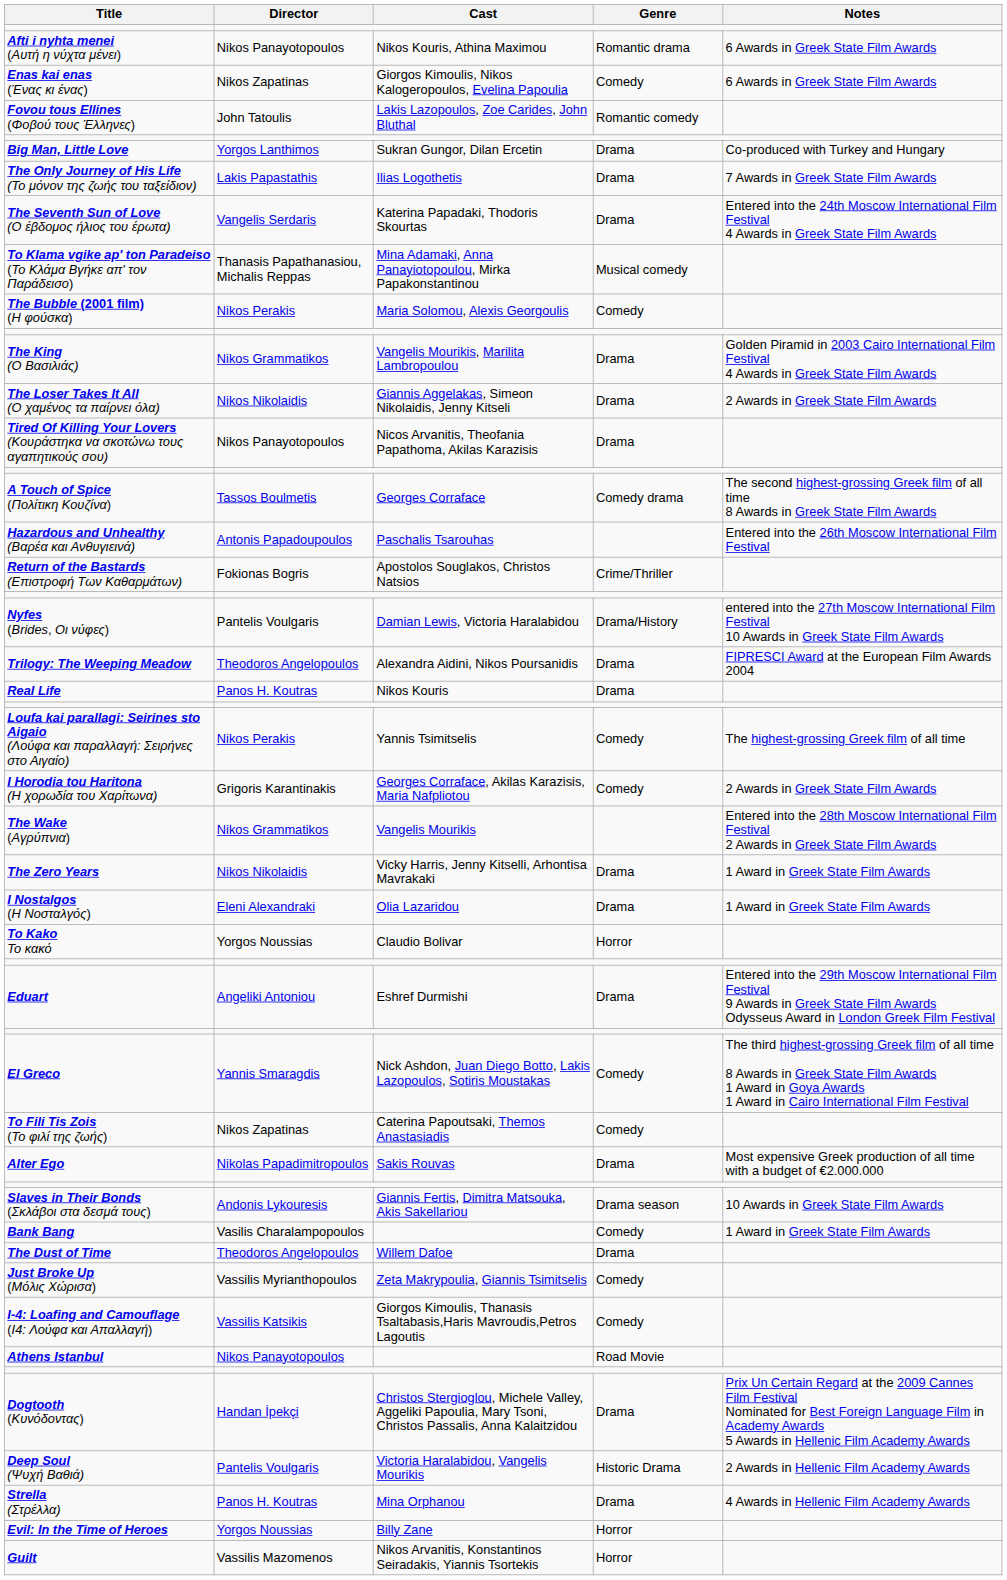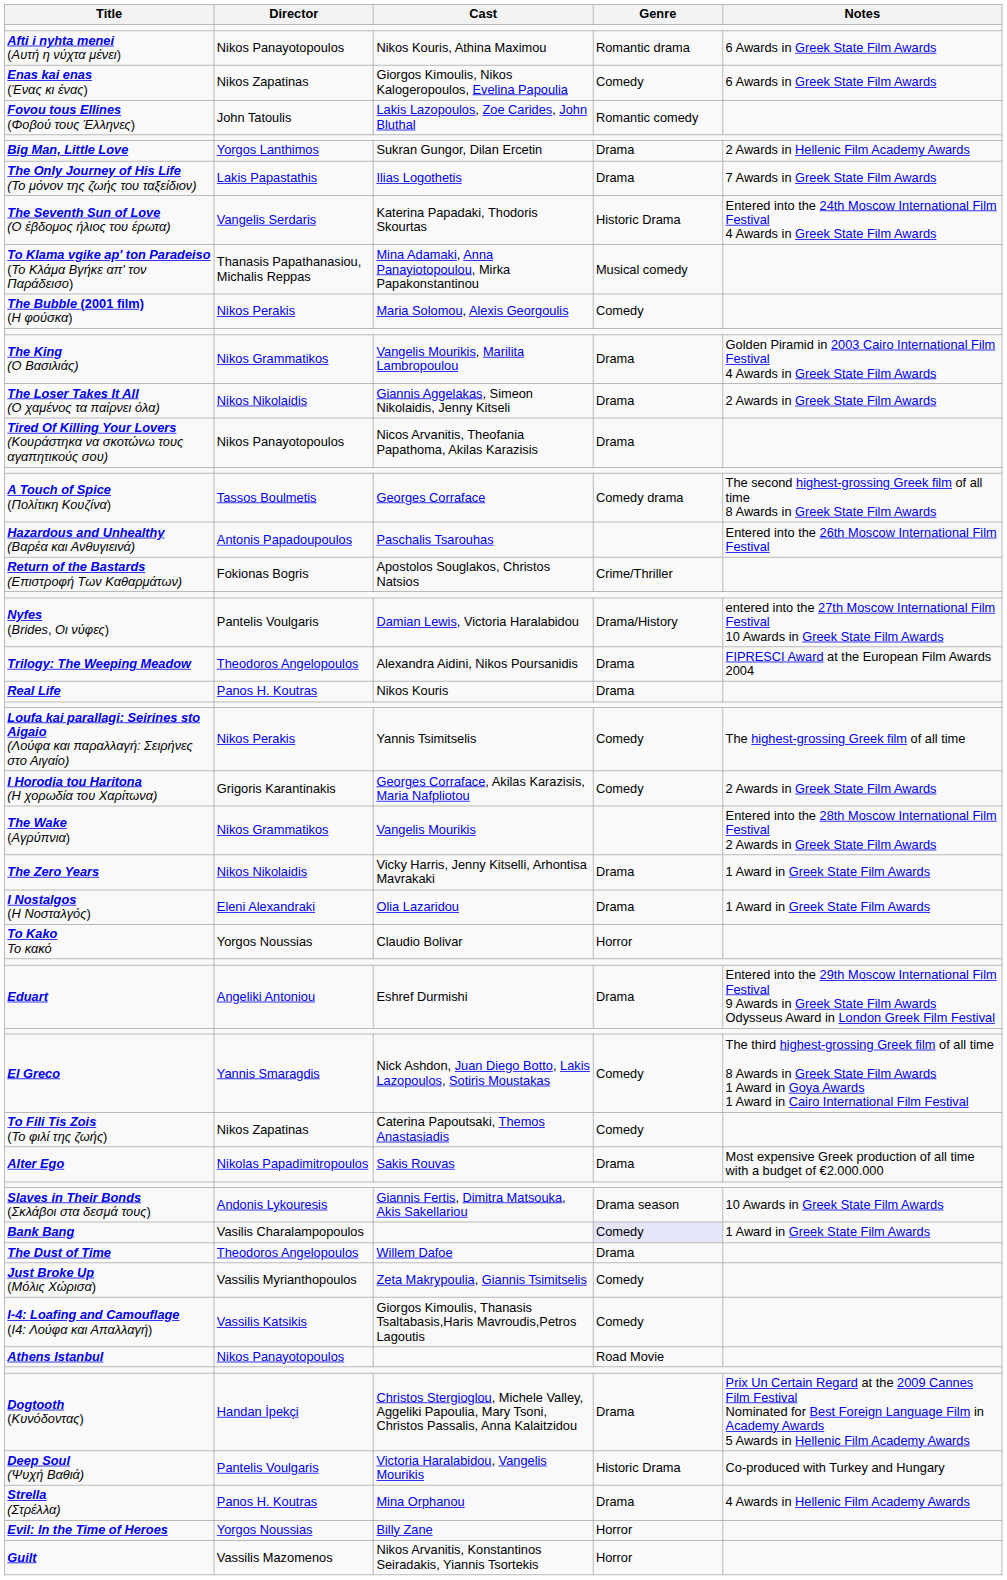 <table class="wikitable">
 <tr>
 <th width=21%>Title</th>
 <th width=16%>Director</th>
 <th width=22%>Cast</th>
 <th width=13%>Genre</th>
 <th width=28%>Notes</th>
 </tr>
 <tr>
 <td></td>
 </tr>
 <tr>
 <td><strong><em><a href='#'>Afti i nyhta menei</a></em></strong><br>(<em>Αυτή η νύχτα μένει</em>)</td>
 <td>Nikos Panayotopoulos</td>
 <td>Nikos Kouris, Athina Maximou</td>
 <td>Romantic drama</td>
 <td>6 Awards in <a href='#'>Greek State Film Awards</a></td>
 </tr>
 <tr>
 <td><strong><em><a href='#'>Enas kai enas</a></em></strong><br>(<em>Ένας κι ένας</em>)</td>
 <td>Nikos Zapatinas</td>
 <td>Giorgos Kimoulis, Nikos Kalogeropoulos, <a href='#'>Evelina Papoulia</a></td>
 <td>Comedy</td>
 <td>6 Awards in <a href='#'>Greek State Film Awards</a></td>
 </tr>
 <tr>
 <td><strong><em><a href='#'>Fovou tous Ellines</a></em></strong><br>(<em>Φοβού τους Έλληνες</em>)</td>
 <td>John Tatoulis</td>
 <td><a href='#'>Lakis Lazopoulos</a>, <a href='#'>Zoe Carides</a>, <a href='#'>John Bluthal</a></td>
 <td>Romantic comedy</td>
 <td></td>
 </tr>
 <tr>
 <td></td>
 </tr>
 <tr>
 <td><strong><em><a href='#'>Big Man, Little Love</a></em></strong></td>
 <td><a href='#'>Yorgos Lanthimos</a></td>
 <td>Sukran Gungor, Dilan Ercetin</td>
 <td>Drama</td>
-<td>Co-produced with Turkey and Hungary</td>
+<td>2 Awards in <a href='#'>Hellenic Film Academy Awards</a></td>
 </tr>
 <tr>
 <td><strong><em><a href='#'>The Only Journey of His Life</a></em></strong><br><em>(Το μόνον της ζωής του ταξείδιον)</em></td>
 <td><a href='#'>Lakis Papastathis</a></td>
 <td><a href='#'>Ilias Logothetis</a></td>
 <td>Drama</td>
 <td>7 Awards in <a href='#'>Greek State Film Awards</a></td>
 </tr>
 <tr>
 <td><strong><em><a href='#'>The Seventh Sun of Love</a></em></strong> <br><em>(Ο έβδομος ήλιος του έρωτα)</em></td>
 <td><a href='#'>Vangelis Serdaris</a></td>
 <td>Katerina Papadaki, Thodoris Skourtas</td>
-<td>Drama</td>
+<td>Historic Drama</td>
 <td>Entered into the <a href='#'>24th Moscow International Film Festival</a><br>4 Awards in <a href='#'>Greek State Film Awards</a></td>
 </tr>
 <tr>
 <td><strong><em><a href='#'>To Klama vgike ap' ton Paradeiso</a></em></strong><br>(<em>Το Κλάμα Βγήκε απ' τον Παράδεισο</em>)</td>
 <td>Thanasis Papathanasiou, Michalis Reppas</td>
 <td><a href='#'>Mina Adamaki</a>, <a href='#'>Anna Panayiotopoulou</a>, Mirka Papakonstantinou</td>
 <td>Musical comedy</td>
 <td></td>
 </tr>
 <tr>
 <td><strong><a href='#'><em>The Bubble</em> (2001 film)</a></strong><br>(<em>Η φούσκα</em>)</td>
 <td><a href='#'>Nikos Perakis</a></td>
 <td><a href='#'>Maria Solomou</a>, <a href='#'>Alexis Georgoulis</a></td>
 <td>Comedy</td>
 <td></td>
 </tr>
 <tr>
 <td></td>
 </tr>
 <tr>
 <td><strong><em><a href='#'>The King</a></em></strong><br><em>(Ο Βασιλιάς)</em></td>
 <td><a href='#'>Nikos Grammatikos</a></td>
 <td><a href='#'>Vangelis Mourikis</a>, <a href='#'>Marilita Lambropoulou</a></td>
 <td>Drama</td>
 <td>Golden Piramid in <a href='#'>2003 Cairo International Film Festival</a><br>4 Awards in <a href='#'>Greek State Film Awards</a></td>
 </tr>
 <tr>
 <td><strong><em><a href='#'>The Loser Takes It All</a></em></strong><br><em>(Ο χαμένος τα παίρνει όλα)</em></td>
 <td><a href='#'>Nikos Nikolaidis</a></td>
 <td><a href='#'>Giannis Aggelakas</a>, Simeon Nikolaidis, Jenny Kitseli</td>
 <td>Drama</td>
 <td>2 Awards in <a href='#'>Greek State Film Awards</a></td>
 </tr>
 <tr>
 <td><strong><em><a href='#'>Tired Of Killing Your Lovers</a></em></strong><br><em>(Κουράστηκα να σκοτώνω τους αγαπητικούς σου)</em></td>
 <td>Nikos Panayotopoulos</td>
 <td>Nicos Arvanitis, Theofania Papathoma, Akilas Karazisis</td>
 <td>Drama</td>
 <td></td>
 </tr>
 <tr>
 <td></td>
 </tr>
 <tr>
 <td><strong><em><a href='#'>A Touch of Spice</a></em></strong><br>(<em>Πολίτικη Κουζίνα</em>)</td>
 <td><a href='#'>Tassos Boulmetis</a></td>
 <td><a href='#'>Georges Corraface</a></td>
 <td>Comedy drama</td>
 <td>The second <a href='#'>highest-grossing Greek film</a> of all time<br>8 Awards in <a href='#'>Greek State Film Awards</a></td>
 </tr>
 <tr>
 <td><strong><em><a href='#'>Hazardous and Unhealthy</a></em></strong><br><em>(Βαρέα και Ανθυγιεινά)</em></td>
 <td><a href='#'>Antonis Papadoupoulos</a></td>
 <td><a href='#'>Paschalis Tsarouhas</a></td>
 <td></td>
 <td>Entered into the <a href='#'>26th Moscow International Film Festival</a></td>
 </tr>
 <tr>
 <td><strong><em><a href='#'>Return of the Bastards</a></em></strong><br><em>(Επιστροφή Των Καθαρμάτων)</em></td>
 <td>Fokionas Bogris</td>
 <td>Apostolos Souglakos, Christos Natsios</td>
 <td>Crime/Thriller</td>
 <td></td>
 </tr>
 <tr>
 <td></td>
 </tr>
 <tr>
 <td><strong><em><a href='#'>Nyfes</a></em></strong><br>(<em>Brides</em>, <em>Οι νύφες</em>)</td>
 <td>Pantelis Voulgaris</td>
 <td><a href='#'>Damian Lewis</a>, Victoria Haralabidou</td>
 <td>Drama/History</td>
 <td>entered into the <a href='#'>27th Moscow International Film Festival</a><br>10 Awards in <a href='#'>Greek State Film Awards</a></td>
 </tr>
 <tr>
 <td><strong><em><a href='#'>Trilogy: The Weeping Meadow</a></em></strong></td>
 <td><a href='#'>Theodoros Angelopoulos</a></td>
 <td>Alexandra Aidini, Nikos Poursanidis</td>
 <td>Drama</td>
 <td><a href='#'>FIPRESCI Award</a> at the European Film Awards 2004</td>
 </tr>
 <tr>
 <td><strong><em><a href='#'>Real Life</a></em></strong></td>
 <td><a href='#'>Panos H. Koutras</a></td>
 <td>Nikos Kouris</td>
 <td>Drama</td>
 <td></td>
 </tr>
 <tr>
 <td></td>
 </tr>
 <tr>
 <td><strong><em><a href='#'>Loufa kai parallagi: Seirines sto Aigaio</a></em></strong><br><em>(Λούφα και παραλλαγή: Σειρήνες στο Αιγαίο)</em></td>
 <td><a href='#'>Nikos Perakis</a></td>
 <td>Yannis Tsimitselis</td>
 <td>Comedy</td>
 <td>The <a href='#'>highest-grossing Greek film</a> of all time</td>
 </tr>
 <tr>
 <td><strong><em><a href='#'>I Horodia tou Haritona</a></em></strong><br><em>(Η χορωδία του Χαρίτωνα)</em></td>
 <td>Grigoris Karantinakis</td>
 <td><a href='#'>Georges Corraface</a>, Akilas Karazisis, <a href='#'>Maria Nafpliotou</a></td>
 <td>Comedy</td>
 <td>2 Awards in <a href='#'>Greek State Film Awards</a></td>
 </tr>
 <tr>
 <td><strong><em><a href='#'>The Wake</a></em></strong> <br>(<em>Αγρύπνια</em>)</td>
 <td><a href='#'>Nikos Grammatikos</a></td>
 <td><a href='#'>Vangelis Mourikis</a></td>
 <td></td>
 <td>Entered into the <a href='#'>28th Moscow International Film Festival</a><br>2 Awards in <a href='#'>Greek State Film Awards</a></td>
 </tr>
 <tr>
 <td><strong><em><a href='#'>The Zero Years</a></em></strong></td>
 <td><a href='#'>Nikos Nikolaidis</a></td>
 <td>Vicky Harris, Jenny Kitselli, Arhontisa Mavrakaki</td>
 <td>Drama</td>
 <td>1 Award in <a href='#'>Greek State Film Awards</a></td>
 </tr>
 <tr>
 <td><strong><em><a href='#'>I Nostalgos</a></em></strong><br>(<em>Η Νοσταλγός</em>)</td>
 <td><a href='#'>Eleni Alexandraki</a></td>
 <td><a href='#'>Olia Lazaridou</a></td>
 <td>Drama</td>
 <td>1 Award in <a href='#'>Greek State Film Awards</a></td>
 </tr>
 <tr>
 <td><strong><em><a href='#'>To Kako</a></em></strong><br><em>Το κακό</em></td>
 <td>Yorgos Noussias</td>
 <td>Claudio Bolivar</td>
 <td>Horror</td>
 <td></td>
 </tr>
 <tr>
 <td></td>
 </tr>
 <tr>
 <td><strong><em><a href='#'>Eduart</a></em></strong></td>
 <td><a href='#'>Angeliki Antoniou</a></td>
 <td>Eshref Durmishi</td>
 <td>Drama</td>
 <td>Entered into the <a href='#'>29th Moscow International Film Festival</a><br>9 Awards in <a href='#'>Greek State Film Awards</a><br>Odysseus Award in <a href='#'>London Greek Film Festival</a></td>
 </tr>
 <tr>
 <td></td>
 </tr>
 <tr>
 <td><strong><em><a href='#'>El Greco</a></em></strong></td>
 <td><a href='#'>Yannis Smaragdis</a></td>
 <td>Nick Ashdon, <a href='#'>Juan Diego Botto</a>, <a href='#'>Lakis Lazopoulos</a>, <a href='#'>Sotiris Moustakas</a></td>
 <td>Comedy</td>
 <td>The third <a href='#'>highest-grossing Greek film</a> of all time<br><br>8 Awards in <a href='#'>Greek State Film Awards</a><br>1 Award in <a href='#'>Goya Awards</a><br>1 Award in <a href='#'>Cairo International Film Festival</a></td>
 </tr>
 <tr>
 <td><strong><em><a href='#'>To Fili Tis Zois</a></em></strong> <br>(<em>Το φιλί της ζωής</em>)</td>
 <td>Nikos Zapatinas</td>
 <td>Caterina Papoutsaki, <a href='#'>Themos Anastasiadis</a></td>
 <td>Comedy</td>
 <td></td>
 </tr>
 <tr>
 <td><strong><em><a href='#'>Alter Ego</a></em></strong></td>
 <td><a href='#'>Nikolas Papadimitropoulos</a></td>
 <td><a href='#'>Sakis Rouvas</a></td>
 <td>Drama</td>
 <td>Most expensive Greek production of all time with a budget of €2.000.000 </td>
 </tr>
 <tr>
 <td></td>
 </tr>
 <tr>
 <td><strong><em><a href='#'>Slaves in Their Bonds</a></em></strong> <br>(<em>Σκλάβοι στα δεσμά τους</em>)</td>
 <td><a href='#'>Andonis Lykouresis</a></td>
 <td><a href='#'>Giannis Fertis</a>, <a href='#'>Dimitra Matsouka</a>, <a href='#'>Akis Sakellariou</a></td>
 <td>Drama season</td>
 <td>10 Awards in <a href='#'>Greek State Film Awards</a></td>
 </tr>
 <tr>
 <td><strong><em><a href='#'>Bank Bang</a></em></strong></td>
 <td>Vasilis Charalampopoulos</td>
 <td></td>
-<td>Comedy</td>
+<td style="background: lavender;">Comedy</td>
 <td>1 Award in <a href='#'>Greek State Film Awards</a></td>
 </tr>
 <tr>
 <td><strong><em><a href='#'>The Dust of Time</a></em></strong></td>
 <td><a href='#'>Theodoros Angelopoulos</a></td>
 <td><a href='#'>Willem Dafoe</a></td>
 <td>Drama</td>
 <td></td>
 </tr>
 <tr>
 <td><strong><em><a href='#'>Just Broke Up</a></em></strong><br>(<em>Μόλις Χώρισα</em>)</td>
 <td>Vassilis Myrianthopoulos</td>
 <td><a href='#'>Zeta Makrypoulia</a>, <a href='#'>Giannis Tsimitselis</a></td>
 <td>Comedy</td>
 <td></td>
 </tr>
 <tr>
 <td><strong><em><a href='#'>I-4: Loafing and Camouflage</a></em></strong><br>(<em>Ι4: Λούφα και Απαλλαγή</em>)</td>
 <td><a href='#'>Vassilis Katsikis</a></td>
 <td>Giorgos Kimoulis, Thanasis Tsaltabasis,Haris Mavroudis,Petros Lagoutis</td>
 <td>Comedy</td>
 <td></td>
 </tr>
 <tr>
 <td><strong><em><a href='#'>Athens Istanbul</a></em></strong></td>
 <td><a href='#'>Nikos Panayotopoulos</a></td>
 <td></td>
 <td>Road Movie</td>
 <td></td>
 </tr>
 <tr>
 <td></td>
 </tr>
 <tr>
 <td><strong><em><a href='#'>Dogtooth</a></em></strong><br> (<em>Κυνόδοντας</em>)</td>
 <td><a href='#'>Handan İpekçi</a></td>
 <td><a href='#'>Christos Stergioglou</a>, Michele Valley, Aggeliki Papoulia, Mary Tsoni, Christos Passalis, Anna Kalaitzidou</td>
 <td>Drama</td>
 <td><a href='#'>Prix Un Certain Regard</a> at the <a href='#'>2009 Cannes Film Festival</a><br>Nominated for <a href='#'>Best Foreign Language Film</a> in <a href='#'>Academy Awards</a><br>5 Awards in <a href='#'>Hellenic Film Academy Awards</a></td>
 </tr>
 <tr>
 <td><strong><em><a href='#'>Deep Soul</a></em></strong><br><em>(Ψυχή Βαθιά)</em></td>
 <td><a href='#'>Pantelis Voulgaris</a></td>
 <td><a href='#'>Victoria Haralabidou</a>, <a href='#'>Vangelis Mourikis</a></td>
 <td>Historic Drama</td>
-<td>2 Awards in <a href='#'>Hellenic Film Academy Awards</a></td>
+<td>Co-produced with Turkey and Hungary</td>
 </tr>
 <tr>
 <td><strong><em><a href='#'>Strella</a></em></strong><br><em>(Στρέλλα)</em></td>
 <td><a href='#'>Panos H. Koutras</a></td>
 <td><a href='#'>Mina Orphanou</a></td>
 <td>Drama</td>
 <td>4 Awards in <a href='#'>Hellenic Film Academy Awards</a></td>
 </tr>
 <tr>
 <td><strong><em><a href='#'>Evil: In the Time of Heroes</a></em></strong></td>
 <td><a href='#'>Yorgos Noussias</a></td>
 <td><a href='#'>Billy Zane</a></td>
 <td>Horror</td>
 <td></td>
 </tr>
 <tr>
 <td><strong><em><a href='#'>Guilt</a></em></strong></td>
 <td>Vassilis Mazomenos</td>
 <td>Nikos Arvanitis, Konstantinos Seiradakis, Yiannis Tsortekis</td>
 <td>Horror</td>
 <td></td>
 </tr>
 </table>
